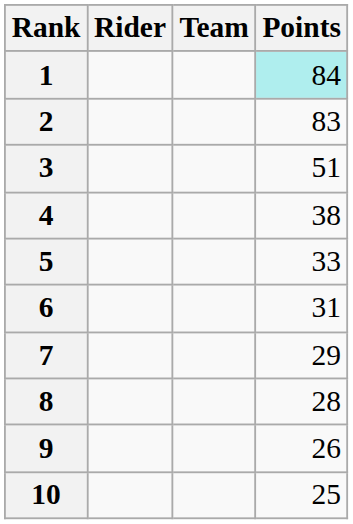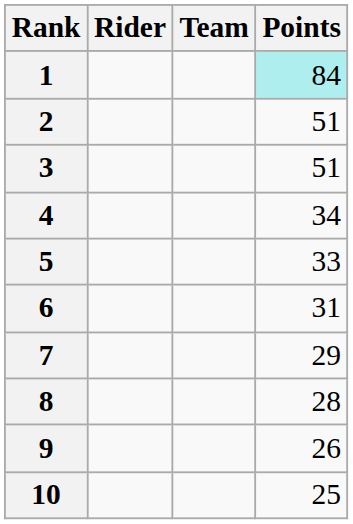 <table class="wikitable" margin-bottom:0;">
 <tr>
 <th scope="col">Rank</th>
 <th scope="col">Rider</th>
 <th scope="col">Team</th>
 <th scope="col">Points</th>
 </tr>
 <tr>
 <th scope="row">1</th>
 <td> </td>
 <td></td>
 <td align="right" style="background: paleturquoise;">84</td>
 </tr>
 <tr>
 <th scope="row">2</th>
 <td></td>
 <td></td>
-<td align="right">83</td>
+<td align="right">51</td>
 </tr>
 <tr>
 <th scope="row">3</th>
 <td></td>
 <td></td>
 <td align="right">51</td>
 </tr>
 <tr>
 <th scope="row">4</th>
 <td></td>
 <td></td>
-<td align="right">38</td>
+<td align="right">34</td>
 </tr>
 <tr>
 <th scope="row">5</th>
 <td></td>
 <td></td>
 <td align="right">33</td>
 </tr>
 <tr>
 <th scope="row">6</th>
 <td></td>
 <td></td>
 <td align="right">31</td>
 </tr>
 <tr>
 <th scope="row">7</th>
 <td></td>
 <td></td>
 <td align="right">29</td>
 </tr>
 <tr>
 <th scope="row">8</th>
 <td></td>
 <td></td>
 <td align="right">28</td>
 </tr>
 <tr>
 <th scope="row">9</th>
 <td></td>
 <td></td>
 <td align="right">26</td>
 </tr>
 <tr>
 <th scope="row">10</th>
 <td></td>
 <td></td>
 <td align="right">25</td>
 </tr>
 </table>
